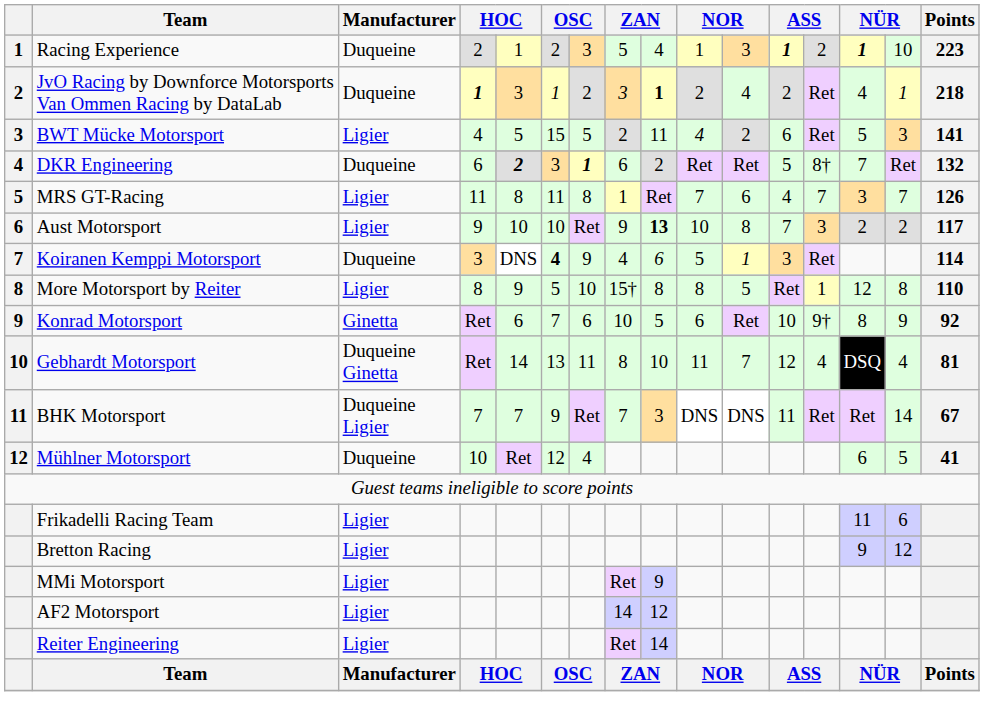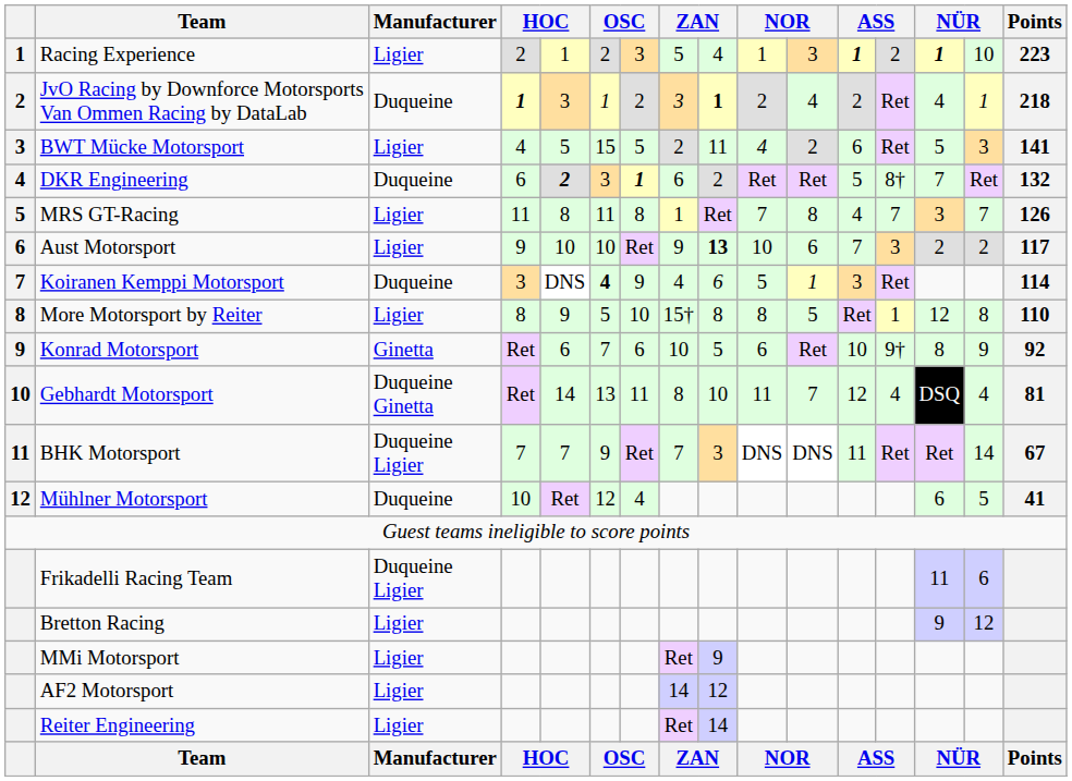 <table class="wikitable" style="font-size:85%; text-align:center;">
 <tr>
 <th></th>
 <th>Team</th>
 <th>Manufacturer</th>
 <th colspan=2><a href='#'>HOC</a><br></th>
 <th colspan=2><a href='#'>OSC</a><br></th>
 <th colspan=2><a href='#'>ZAN</a><br></th>
 <th colspan=2><a href='#'>NOR</a><br></th>
 <th colspan=2><a href='#'>ASS</a><br></th>
 <th colspan=2><a href='#'>NÜR</a><br></th>
 <th>Points</th>
 </tr>
 <tr>
 <th>1</th>
 <td align=left> Racing Experience</td>
-<td align=left>Duqueine</td>
+<td align=left><a href='#'>Ligier</a></td>
 <td style="background:#DFDFDF;">2</td>
 <td style="background:#FFFFBF;">1</td>
 <td style="background:#DFDFDF;">2</td>
 <td style="background:#FFDF9F;">3</td>
 <td style="background:#DFFFDF;">5</td>
 <td style="background:#DFFFDF;">4</td>
 <td style="background:#FFFFBF;">1</td>
 <td style="background:#FFDF9F;">3</td>
 <td style="background:#FFFFBF;"><strong><em>1</em></strong></td>
 <td style="background:#DFDFDF;">2</td>
 <td style="background:#FFFFBF;"><strong><em>1</em></strong></td>
 <td style="background:#DFFFDF;">10</td>
 <th>223</th>
 </tr>
 <tr>
 <th>2</th>
 <td align=left> <a href='#'>JvO Racing</a> by Downforce Motorsports<br> <a href='#'>Van Ommen Racing</a> by DataLab</td>
 <td align=left>Duqueine</td>
 <td style="background:#FFFFBF;"><strong><em>1</em></strong></td>
 <td style="background:#FFDF9F;">3</td>
 <td style="background:#FFFFBF;"><em>1</em></td>
 <td style="background:#DFDFDF;">2</td>
 <td style="background:#FFDF9F;"><em>3</em></td>
 <td style="background:#FFFFBF;"><strong>1</strong></td>
 <td style="background:#DFDFDF;">2</td>
 <td style="background:#DFFFDF;">4</td>
 <td style="background:#DFDFDF;">2</td>
 <td style="background:#EFCFFF;">Ret</td>
 <td style="background:#DFFFDF;">4</td>
 <td style="background:#FFFFBF;"><em>1</em></td>
 <th>218</th>
 </tr>
 <tr>
 <th>3</th>
 <td align=left> <a href='#'>BWT Mücke Motorsport</a></td>
 <td align=left><a href='#'>Ligier</a></td>
 <td style="background:#DFFFDF;">4</td>
 <td style="background:#DFFFDF;">5</td>
 <td style="background:#DFFFDF;">15</td>
 <td style="background:#DFFFDF;">5</td>
 <td style="background:#DFDFDF;">2</td>
 <td style="background:#DFFFDF;">11</td>
 <td style="background:#DFFFDF;"><em>4</em></td>
 <td style="background:#DFDFDF;">2</td>
 <td style="background:#DFFFDF;">6</td>
 <td style="background:#EFCFFF;">Ret</td>
 <td style="background:#DFFFDF;">5</td>
 <td style="background:#FFDF9F;">3</td>
 <th>141</th>
 </tr>
 <tr>
 <th>4</th>
 <td align=left> <a href='#'>DKR Engineering</a></td>
 <td align=left>Duqueine</td>
 <td style="background:#DFFFDF;">6</td>
 <td style="background:#DFDFDF;"><strong><em>2</em></strong></td>
 <td style="background:#FFDF9F;">3</td>
 <td style="background:#FFFFBF;"><strong><em>1</em></strong></td>
 <td style="background:#DFFFDF;">6</td>
 <td style="background:#DFDFDF;">2</td>
 <td style="background:#EFCFFF;">Ret</td>
 <td style="background:#EFCFFF;">Ret</td>
 <td style="background:#DFFFDF;">5</td>
 <td style="background:#DFFFDF;">8†</td>
 <td style="background:#DFFFDF;">7</td>
 <td style="background:#EFCFFF;">Ret</td>
 <th>132</th>
 </tr>
 <tr>
 <th>5</th>
 <td align=left> MRS GT-Racing</td>
 <td align=left><a href='#'>Ligier</a></td>
 <td style="background:#DFFFDF;">11</td>
 <td style="background:#DFFFDF;">8</td>
 <td style="background:#DFFFDF;">11</td>
 <td style="background:#DFFFDF;">8</td>
 <td style="background:#FFFFBF;">1</td>
 <td style="background:#EFCFFF;">Ret</td>
 <td style="background:#DFFFDF;">7</td>
-<td style="background:#DFFFDF;">6</td>
+<td style="background:#DFFFDF;">8</td>
 <td style="background:#DFFFDF;">4</td>
 <td style="background:#DFFFDF;">7</td>
 <td style="background:#FFDF9F;">3</td>
 <td style="background:#DFFFDF;">7</td>
 <th>126</th>
 </tr>
 <tr>
 <th>6</th>
 <td align=left> Aust Motorsport</td>
 <td align=left><a href='#'>Ligier</a></td>
 <td style="background:#DFFFDF;">9</td>
 <td style="background:#DFFFDF;">10</td>
 <td style="background:#DFFFDF;">10</td>
 <td style="background:#EFCFFF;">Ret</td>
 <td style="background:#DFFFDF;">9</td>
 <td style="background:#DFFFDF;"><strong>13</strong></td>
 <td style="background:#DFFFDF;">10</td>
-<td style="background:#DFFFDF;">8</td>
+<td style="background:#DFFFDF;">6</td>
 <td style="background:#DFFFDF;">7</td>
 <td style="background:#FFDF9F;">3</td>
 <td style="background:#DFDFDF;">2</td>
 <td style="background:#DFDFDF;">2</td>
 <th>117</th>
 </tr>
 <tr>
 <th>7</th>
 <td align=left> <a href='#'>Koiranen Kemppi Motorsport</a></td>
 <td align=left>Duqueine</td>
 <td style="background:#FFDF9F;">3</td>
 <td style="background:#FFFFFF;">DNS</td>
 <td style="background:#DFFFDF;"><strong>4</strong></td>
 <td style="background:#DFFFDF;">9</td>
 <td style="background:#DFFFDF;">4</td>
 <td style="background:#DFFFDF;"><em>6</em></td>
 <td style="background:#DFFFDF;">5</td>
 <td style="background:#FFFFBF;"><em>1</em></td>
 <td style="background:#FFDF9F;">3</td>
 <td style="background:#EFCFFF;">Ret</td>
 <td></td>
 <td></td>
 <th>114</th>
 </tr>
 <tr>
 <th>8</th>
 <td align=left> More Motorsport by <a href='#'>Reiter</a></td>
 <td align=left><a href='#'>Ligier</a></td>
 <td style="background:#DFFFDF;">8</td>
 <td style="background:#DFFFDF;">9</td>
 <td style="background:#DFFFDF;">5</td>
 <td style="background:#DFFFDF;">10</td>
 <td style="background:#DFFFDF;">15†</td>
 <td style="background:#DFFFDF;">8</td>
 <td style="background:#DFFFDF;">8</td>
 <td style="background:#DFFFDF;">5</td>
 <td style="background:#EFCFFF;">Ret</td>
 <td style="background:#FFFFBF;">1</td>
 <td style="background:#DFFFDF;">12</td>
 <td style="background:#DFFFDF;">8</td>
 <th>110</th>
 </tr>
 <tr>
 <th>9</th>
 <td align=left> <a href='#'>Konrad Motorsport</a></td>
 <td align=left><a href='#'>Ginetta</a></td>
 <td style="background:#EFCFFF;">Ret</td>
 <td style="background:#DFFFDF;">6</td>
 <td style="background:#DFFFDF;">7</td>
 <td style="background:#DFFFDF;">6</td>
 <td style="background:#DFFFDF;">10</td>
 <td style="background:#DFFFDF;">5</td>
 <td style="background:#DFFFDF;">6</td>
 <td style="background:#EFCFFF;">Ret</td>
 <td style="background:#DFFFDF;">10</td>
 <td style="background:#DFFFDF;">9†</td>
 <td style="background:#DFFFDF;">8</td>
 <td style="background:#DFFFDF;">9</td>
 <th>92</th>
 </tr>
 <tr>
 <th>10</th>
 <td align=left> <a href='#'>Gebhardt Motorsport</a></td>
 <td align=left>Duqueine<br><a href='#'>Ginetta</a></td>
 <td style="background:#EFCFFF;">Ret</td>
 <td style="background:#DFFFDF;">14</td>
 <td style="background:#DFFFDF;">13</td>
 <td style="background:#DFFFDF;">11</td>
 <td style="background:#DFFFDF;">8</td>
 <td style="background:#DFFFDF;">10</td>
 <td style="background:#DFFFDF;">11</td>
 <td style="background:#DFFFDF;">7</td>
 <td style="background:#DFFFDF;">12</td>
 <td style="background:#DFFFDF;">4</td>
 <td style="background:#000000; color:#ffffff;">DSQ</td>
 <td style="background:#DFFFDF;">4</td>
 <th>81</th>
 </tr>
 <tr>
 <th>11</th>
 <td align=left> BHK Motorsport</td>
 <td align=left>Duqueine<br><a href='#'>Ligier</a></td>
 <td style="background:#DFFFDF;">7</td>
 <td style="background:#DFFFDF;">7</td>
 <td style="background:#DFFFDF;">9</td>
 <td style="background:#EFCFFF;">Ret</td>
 <td style="background:#DFFFDF;">7</td>
 <td style="background:#FFDF9F;">3</td>
 <td style="background:#FFFFFF;">DNS</td>
 <td style="background:#FFFFFF;">DNS</td>
 <td style="background:#DFFFDF;">11</td>
 <td style="background:#EFCFFF;">Ret</td>
 <td style="background:#EFCFFF;">Ret</td>
 <td style="background:#DFFFDF;">14</td>
 <th>67</th>
 </tr>
 <tr>
 <th>12</th>
 <td align=left> <a href='#'>Mühlner Motorsport</a></td>
 <td align=left>Duqueine</td>
 <td style="background:#DFFFDF;">10</td>
 <td style="background:#EFCFFF;">Ret</td>
 <td style="background:#DFFFDF;">12</td>
 <td style="background:#DFFFDF;">4</td>
 <td></td>
 <td></td>
 <td></td>
 <td></td>
 <td></td>
 <td></td>
 <td style="background:#DFFFDF;">6</td>
 <td style="background:#DFFFDF;">5</td>
 <th>41</th>
 </tr>
 <tr>
 <td colspan=16 align=center><em>Guest teams ineligible to score points</em></td>
 </tr>
 <tr>
 <th></th>
 <td align=left> Frikadelli Racing Team</td>
-<td align=left><a href='#'>Ligier</a></td>
+<td align=left>Duqueine<br><a href='#'>Ligier</a></td>
 <td></td>
 <td></td>
 <td></td>
 <td></td>
 <td></td>
 <td></td>
 <td></td>
 <td></td>
 <td></td>
 <td></td>
 <td style="background:#CFCFFF;">11</td>
 <td style="background:#CFCFFF;">6</td>
 <th></th>
 </tr>
 <tr>
 <th></th>
 <td align=left> Bretton Racing</td>
 <td align=left><a href='#'>Ligier</a></td>
 <td></td>
 <td></td>
 <td></td>
 <td></td>
 <td></td>
 <td></td>
 <td></td>
 <td></td>
 <td></td>
 <td></td>
 <td style="background:#CFCFFF;">9</td>
 <td style="background:#CFCFFF;">12</td>
 <th></th>
 </tr>
 <tr>
 <th></th>
 <td align=left> MMi Motorsport</td>
 <td align=left><a href='#'>Ligier</a></td>
 <td></td>
 <td></td>
 <td></td>
 <td></td>
 <td style="background:#EFCFFF;">Ret</td>
 <td style="background:#CFCFFF;">9</td>
 <td></td>
 <td></td>
 <td></td>
 <td></td>
 <td></td>
 <td></td>
 <th></th>
 </tr>
 <tr>
 <th></th>
 <td align=left> AF2 Motorsport</td>
 <td align=left><a href='#'>Ligier</a></td>
 <td></td>
 <td></td>
 <td></td>
 <td></td>
 <td style="background:#CFCFFF;">14</td>
 <td style="background:#CFCFFF;">12</td>
 <td></td>
 <td></td>
 <td></td>
 <td></td>
 <td></td>
 <td></td>
 <th></th>
 </tr>
 <tr>
 <th></th>
 <td align=left> <a href='#'>Reiter Engineering</a></td>
 <td align=left><a href='#'>Ligier</a></td>
 <td></td>
 <td></td>
 <td></td>
 <td></td>
 <td style="background:#EFCFFF;">Ret</td>
 <td style="background:#CFCFFF;">14</td>
 <td></td>
 <td></td>
 <td></td>
 <td></td>
 <td></td>
 <td></td>
 <th></th>
 </tr>
 <tr>
 <th></th>
 <th>Team</th>
 <th>Manufacturer</th>
 <th colspan=2><a href='#'>HOC</a><br></th>
 <th colspan=2><a href='#'>OSC</a><br></th>
 <th colspan=2><a href='#'>ZAN</a><br></th>
 <th colspan=2><a href='#'>NOR</a><br></th>
 <th colspan=2><a href='#'>ASS</a><br></th>
 <th colspan=2><a href='#'>NÜR</a><br></th>
 <th>Points</th>
 </tr>
 <tr>
 </tr>
 </table>
